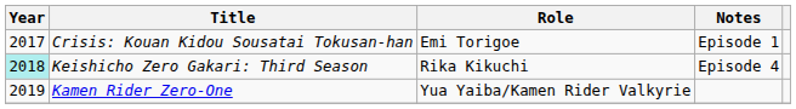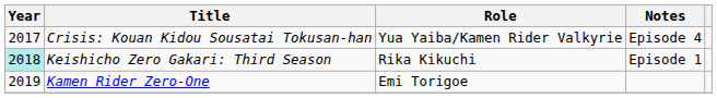 <table class="wikitable sortable">
 <tr>
 <th>Year</th>
 <th>Title</th>
 <th>Role</th>
 <th class="unsortable">Notes</th>
 <th class="unsortable"></th>
 </tr>
 <tr>
 <td>2017</td>
 <td><em>Crisis: Kouan Kidou Sousatai Tokusan-han</em></td>
-<td>Emi Torigoe</td>
-<td>Episode 1</td>
+<td>Yua Yaiba/Kamen Rider Valkyrie</td>
+<td>Episode 4</td>
 <td></td>
 </tr>
 <tr>
 <td style="background: paleturquoise;">2018</td>
 <td><em>Keishicho Zero Gakari: Third Season</em></td>
 <td>Rika Kikuchi</td>
-<td>Episode 4</td>
+<td>Episode 1</td>
 <td></td>
 </tr>
 <tr>
 <td>2019</td>
 <td><em><a href='#'>Kamen Rider Zero-One</a></em></td>
-<td>Yua Yaiba/Kamen Rider Valkyrie</td>
+<td>Emi Torigoe</td>
 <td></td>
 <td></td>
 </tr>
 <tr>
 </tr>
 </table>
